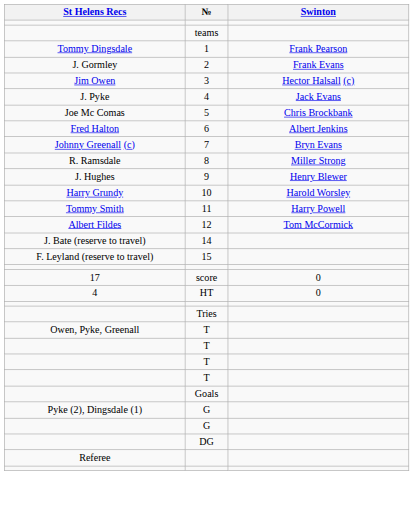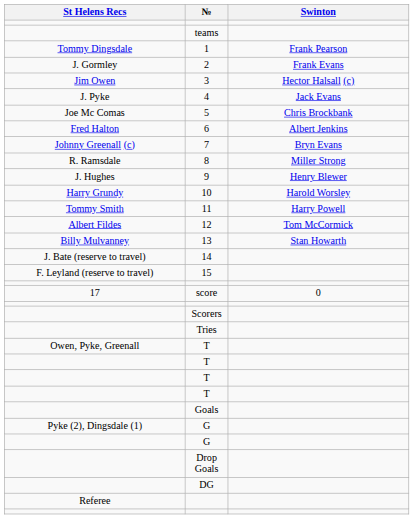 <table class="wikitable" style="text-align:center;">
 <tr>
 <th width=280 abbr="St H Recs"><a href='#'>St Helens Recs</a></th>
 <th width=60 abbr="Number">№</th>
 <th width=280 abbr="Swinton"><a href='#'>Swinton</a></th>
 </tr>
 <tr>
 <td></td>
 <td></td>
 <td></td>
 </tr>
 <tr>
 <td></td>
 <td>teams</td>
 <td></td>
 </tr>
 <tr>
 <td><a href='#'>Tommy Dingsdale</a></td>
 <td>1</td>
 <td><a href='#'>Frank Pearson</a></td>
 </tr>
 <tr>
 <td>J. Gormley</td>
 <td>2</td>
 <td Frank Evans (rugby)><a href='#'>Frank Evans</a></td>
 </tr>
 <tr>
 <td><a href='#'>Jim Owen</a></td>
 <td>3</td>
 <td><a href='#'>Hector Halsall</a> <a href='#'>(c)</a></td>
 </tr>
 <tr>
 <td>J. Pyke</td>
 <td>4</td>
 <td><a href='#'>Jack Evans</a></td>
 </tr>
 <tr>
 <td>Joe Mc Comas</td>
 <td>5</td>
 <td><a href='#'>Chris Brockbank</a></td>
 </tr>
 <tr>
 <td><a href='#'>Fred Halton</a></td>
 <td>6</td>
 <td><a href='#'>Albert Jenkins</a></td>
 </tr>
 <tr>
 <td><a href='#'>Johnny Greenall</a> <a href='#'>(c)</a></td>
 <td>7</td>
 <td><a href='#'>Bryn Evans</a></td>
 </tr>
 <tr>
 <td>R. Ramsdale</td>
 <td>8</td>
 <td><a href='#'>Miller Strong</a></td>
 </tr>
 <tr>
 <td>J. Hughes</td>
 <td>9</td>
 <td><a href='#'>Henry Blewer</a></td>
 </tr>
 <tr>
 <td><a href='#'>Harry Grundy</a></td>
 <td>10</td>
 <td><a href='#'>Harold Worsley</a></td>
 </tr>
 <tr>
 <td><a href='#'>Tommy Smith</a></td>
 <td>11</td>
 <td><a href='#'>Harry Powell</a></td>
 </tr>
 <tr>
 <td><a href='#'>Albert Fildes</a></td>
 <td>12</td>
 <td><a href='#'>Tom McCormick</a></td>
 </tr>
 <tr>
+<td><a href='#'>Billy Mulvanney</a></td>
+<td>13</td>
+<td><a href='#'>Stan Howarth</a></td>
+</tr>
+<tr>
 <td>J. Bate (reserve to travel)</td>
 <td>14</td>
 <td></td>
 </tr>
 <tr>
 <td>F. Leyland (reserve to travel)</td>
 <td>15</td>
 <td></td>
 </tr>
 <tr>
 <td></td>
 <td></td>
 <td></td>
 </tr>
 <tr>
 <td>17</td>
 <td>score</td>
 <td>0</td>
 </tr>
 <tr>
-<td>4</td>
-<td>HT</td>
-<td>0</td>
+<td></td>
+<td></td>
+<td></td>
 </tr>
 <tr>
 <td></td>
-<td></td>
+<td>Scorers</td>
 <td></td>
 </tr>
 <tr>
 <td></td>
 <td>Tries</td>
 <td></td>
 </tr>
 <tr>
 <td>Owen, Pyke, Greenall</td>
 <td>T</td>
 <td></td>
 </tr>
 <tr>
 <td></td>
 <td>T</td>
 <td></td>
 </tr>
 <tr>
 <td></td>
 <td>T</td>
 <td></td>
 </tr>
 <tr>
 <td></td>
 <td>T</td>
 <td></td>
 </tr>
 <tr>
 <td></td>
 <td>Goals</td>
 <td></td>
 </tr>
 <tr>
 <td>Pyke (2), Dingsdale (1)</td>
 <td>G</td>
 <td></td>
 </tr>
 <tr>
 <td></td>
 <td>G</td>
 <td></td>
 </tr>
 <tr>
 <td></td>
+<td>Drop Goals</td>
+<td></td>
+</tr>
+<tr>
+<td></td>
 <td>DG</td>
 <td></td>
 </tr>
 <tr>
 <td>Referee</td>
 <td></td>
 <td ()></td>
 </tr>
 <tr>
 <td></td>
 <td></td>
 <td></td>
 </tr>
 </table>
